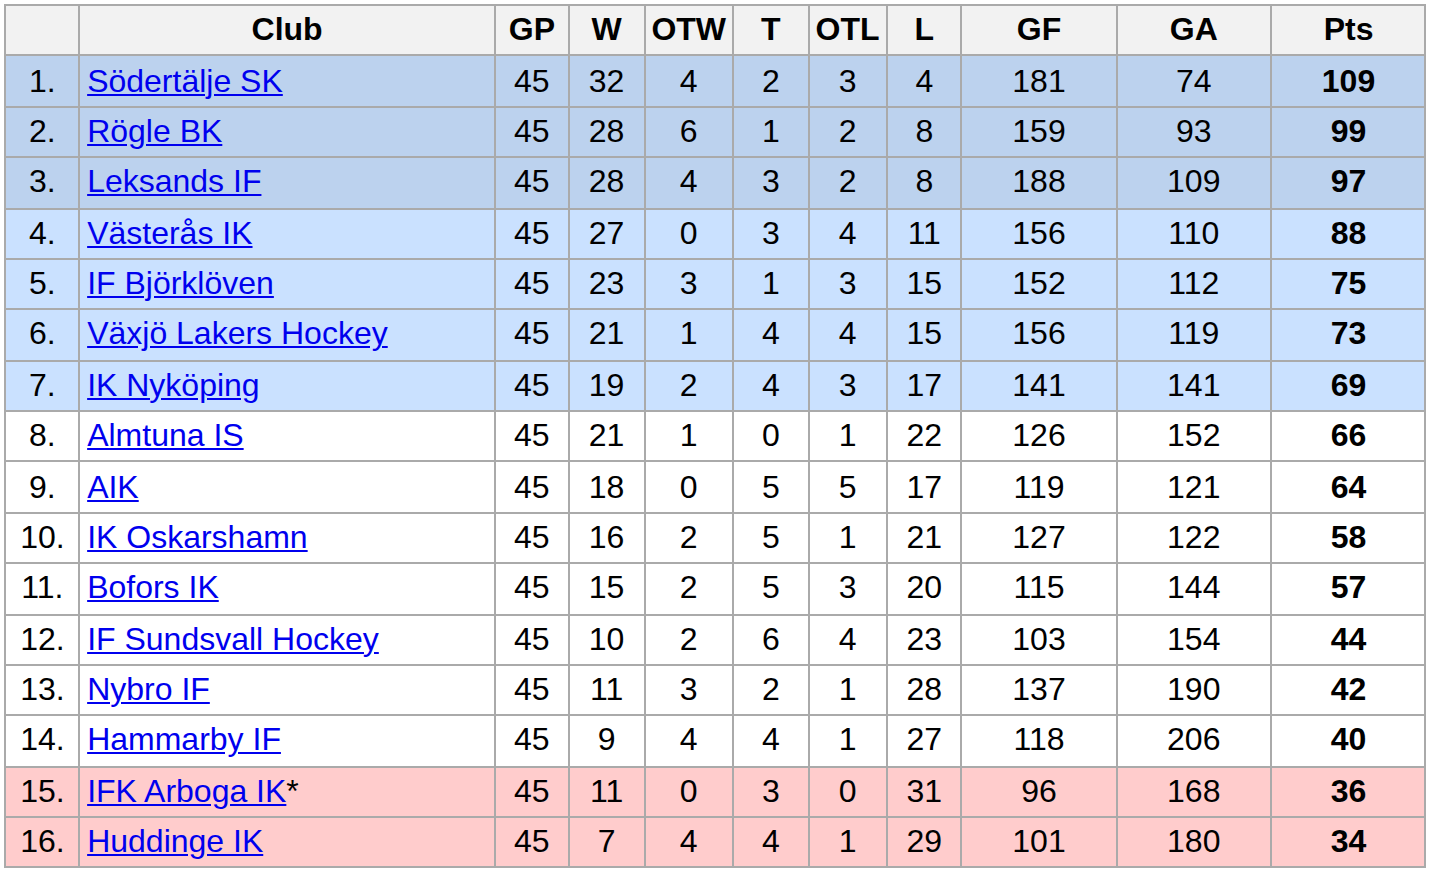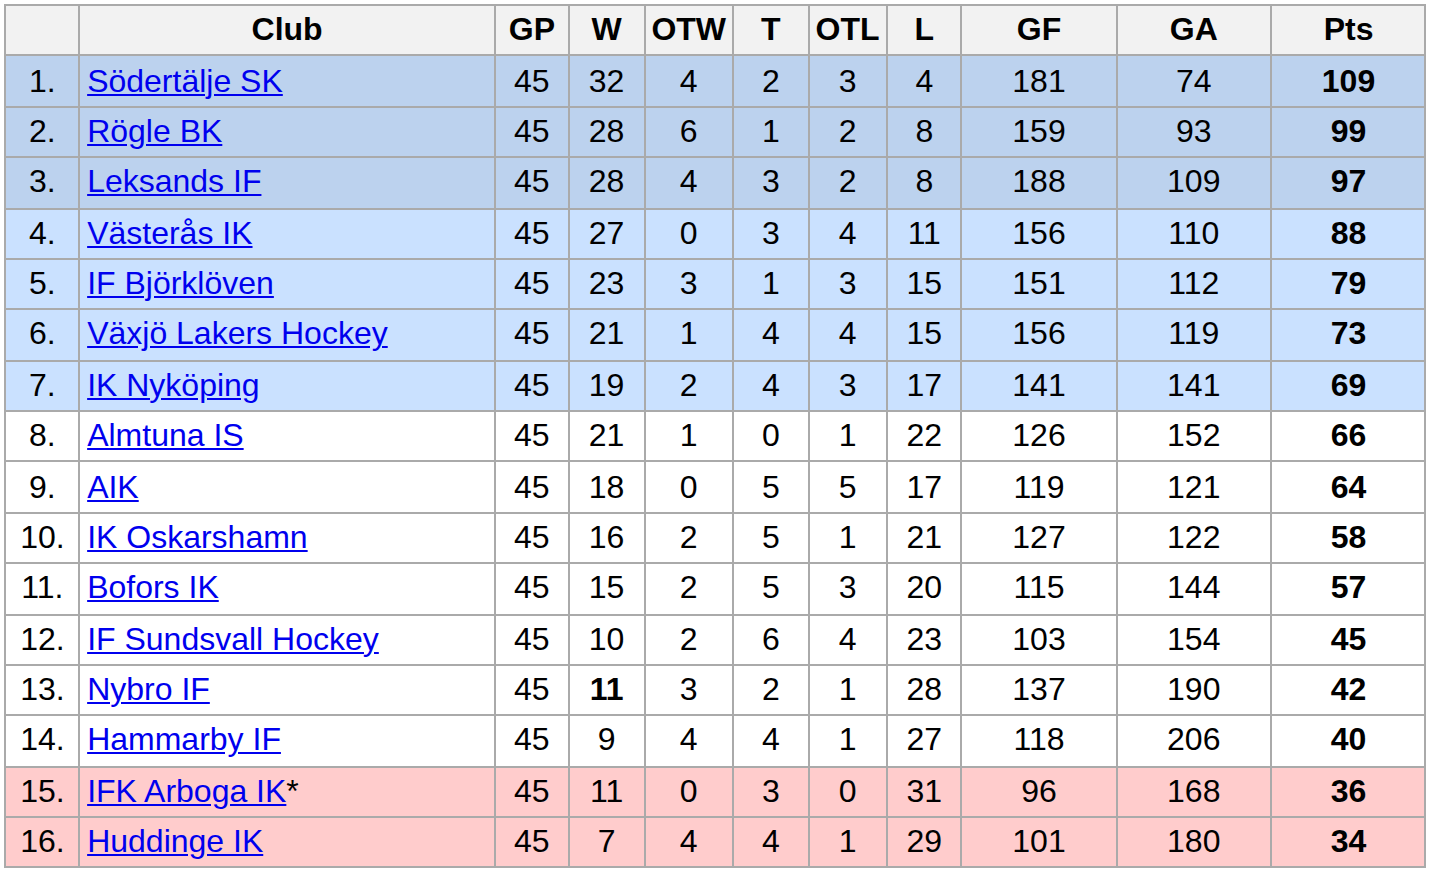 <table class="wikitable">
 <tr>
 <th width="30"></th>
 <th width="200">Club</th>
 <th width="30">GP</th>
 <th width="30">W</th>
 <th width="30">OTW</th>
 <th width="30">T</th>
 <th width="30">OTL</th>
 <th width="30">L</th>
 <th width="70">GF</th>
 <th width="70">GA</th>
 <th width="70">Pts</th>
 </tr>
 <tr bgcolor="#BCD2EE" align="center">
 <td>1.</td>
 <td align="left"><a href='#'>Södertälje SK</a></td>
 <td>45</td>
 <td>32</td>
 <td>4</td>
 <td>2</td>
 <td>3</td>
 <td>4</td>
 <td>181</td>
 <td>74</td>
 <td><strong>109</strong></td>
 </tr>
 <tr bgcolor="#BCD2EE" align="center">
 <td>2.</td>
 <td align="left"><a href='#'>Rögle BK</a></td>
 <td>45</td>
 <td>28</td>
 <td>6</td>
 <td>1</td>
 <td>2</td>
 <td>8</td>
 <td>159</td>
 <td>93</td>
 <td><strong>99</strong></td>
 </tr>
 <tr bgcolor="#BCD2EE" align="center">
 <td>3.</td>
 <td align="left"><a href='#'>Leksands IF</a></td>
 <td>45</td>
 <td>28</td>
 <td>4</td>
 <td>3</td>
 <td>2</td>
 <td>8</td>
 <td>188</td>
 <td>109</td>
 <td><strong>97</strong></td>
 </tr>
 <tr bgcolor="#CAE1FF" align="center">
 <td>4.</td>
 <td align="left"><a href='#'>Västerås IK</a></td>
 <td>45</td>
 <td>27</td>
 <td>0</td>
 <td>3</td>
 <td>4</td>
 <td>11</td>
 <td>156</td>
 <td>110</td>
 <td><strong>88</strong></td>
 </tr>
 <tr bgcolor="#CAE1FF" align="center">
 <td>5.</td>
 <td align="left"><a href='#'>IF Björklöven</a></td>
 <td>45</td>
 <td>23</td>
 <td>3</td>
 <td>1</td>
 <td>3</td>
 <td>15</td>
-<td>152</td>
+<td>151</td>
 <td>112</td>
-<td><strong>75</strong></td>
+<td><strong>79</strong></td>
 </tr>
 <tr bgcolor="#CAE1FF" align="center">
 <td>6.</td>
 <td align="left"><a href='#'>Växjö Lakers Hockey</a></td>
 <td>45</td>
 <td>21</td>
 <td>1</td>
 <td>4</td>
 <td>4</td>
 <td>15</td>
 <td>156</td>
 <td>119</td>
 <td><strong>73</strong></td>
 </tr>
 <tr bgcolor="#CAE1FF" align="center">
 <td>7.</td>
 <td align="left"><a href='#'>IK Nyköping</a></td>
 <td>45</td>
 <td>19</td>
 <td>2</td>
 <td>4</td>
 <td>3</td>
 <td>17</td>
 <td>141</td>
 <td>141</td>
 <td><strong>69</strong></td>
 </tr>
 <tr bgcolor="#FFFFFF" align="center">
 <td>8.</td>
 <td align="left"><a href='#'>Almtuna IS</a></td>
 <td>45</td>
 <td>21</td>
 <td>1</td>
 <td>0</td>
 <td>1</td>
 <td>22</td>
 <td>126</td>
 <td>152</td>
 <td><strong>66</strong></td>
 </tr>
 <tr bgcolor="#FFFFFF" align="center">
 <td>9.</td>
 <td align="left"><a href='#'>AIK</a></td>
 <td>45</td>
 <td>18</td>
 <td>0</td>
 <td>5</td>
 <td>5</td>
 <td>17</td>
 <td>119</td>
 <td>121</td>
 <td><strong>64</strong></td>
 </tr>
 <tr bgcolor="#FFFFFF" align="center">
 <td>10.</td>
 <td align="left"><a href='#'>IK Oskarshamn</a></td>
 <td>45</td>
 <td>16</td>
 <td>2</td>
 <td>5</td>
 <td>1</td>
 <td>21</td>
 <td>127</td>
 <td>122</td>
 <td><strong>58</strong></td>
 </tr>
 <tr bgcolor="#FFFFFF" align="center">
 <td>11.</td>
 <td align="left"><a href='#'>Bofors IK</a></td>
 <td>45</td>
 <td>15</td>
 <td>2</td>
 <td>5</td>
 <td>3</td>
 <td>20</td>
 <td>115</td>
 <td>144</td>
 <td><strong>57</strong></td>
 </tr>
 <tr bgcolor="#FFFFFF" align="center">
 <td>12.</td>
 <td align="left"><a href='#'>IF Sundsvall Hockey</a></td>
 <td>45</td>
 <td>10</td>
 <td>2</td>
 <td>6</td>
 <td>4</td>
 <td>23</td>
 <td>103</td>
 <td>154</td>
-<td><strong>44</strong></td>
+<td><strong>45</strong></td>
 </tr>
 <tr bgcolor="#FFFFFF" align="center">
 <td>13.</td>
 <td align="left"><a href='#'>Nybro IF</a></td>
 <td>45</td>
-<td>11</td>
+<td><strong>11</strong></td>
 <td>3</td>
 <td>2</td>
 <td>1</td>
 <td>28</td>
 <td>137</td>
 <td>190</td>
 <td><strong>42</strong></td>
 </tr>
 <tr bgcolor="#FFFFFF" align="center">
 <td>14.</td>
 <td align="left"><a href='#'>Hammarby IF</a></td>
 <td>45</td>
 <td>9</td>
 <td>4</td>
 <td>4</td>
 <td>1</td>
 <td>27</td>
 <td>118</td>
 <td>206</td>
 <td><strong>40</strong></td>
 </tr>
 <tr bgcolor="#FFCCCC" align="center">
 <td>15.</td>
 <td align="left"><a href='#'>IFK Arboga IK</a>*</td>
 <td>45</td>
 <td>11</td>
 <td>0</td>
 <td>3</td>
 <td>0</td>
 <td>31</td>
 <td>96</td>
 <td>168</td>
 <td><strong>36</strong></td>
 </tr>
 <tr bgcolor="#FFCCCC" align="center">
 <td>16.</td>
 <td align="left"><a href='#'>Huddinge IK</a></td>
 <td>45</td>
 <td>7</td>
 <td>4</td>
 <td>4</td>
 <td>1</td>
 <td>29</td>
 <td>101</td>
 <td>180</td>
 <td><strong>34</strong></td>
 </tr>
 </table>
